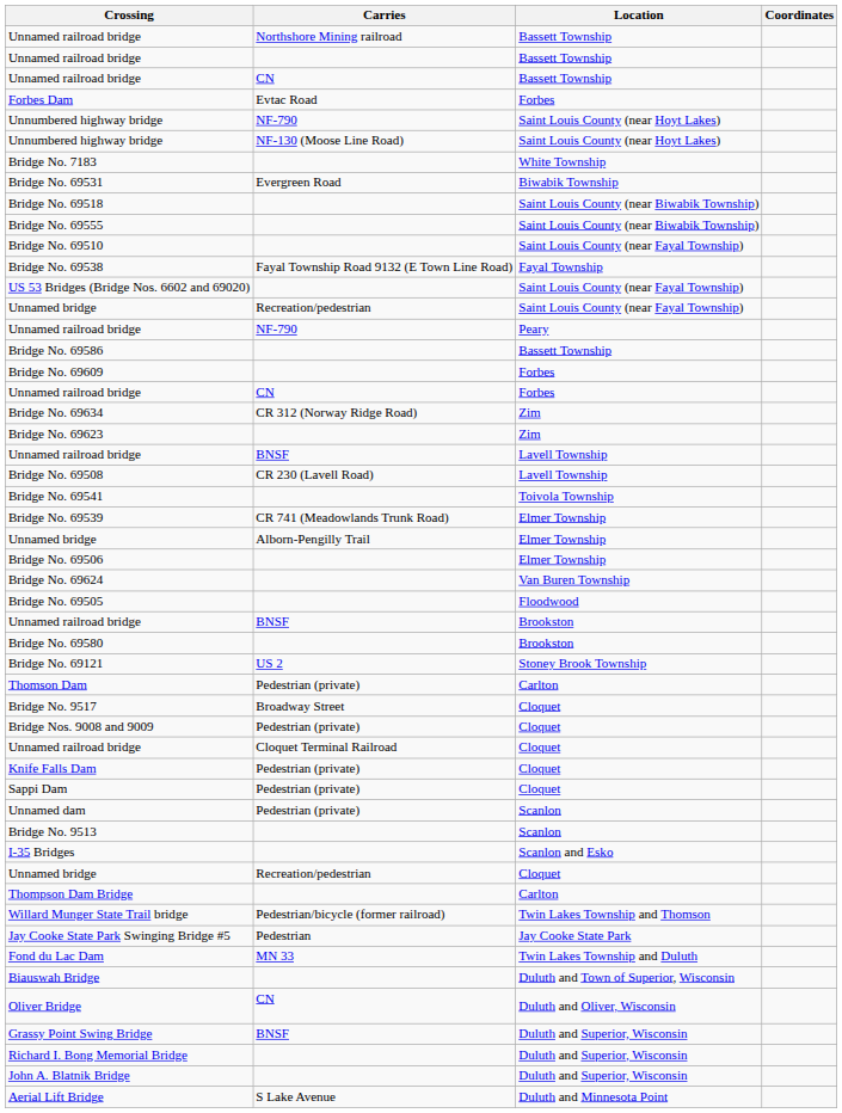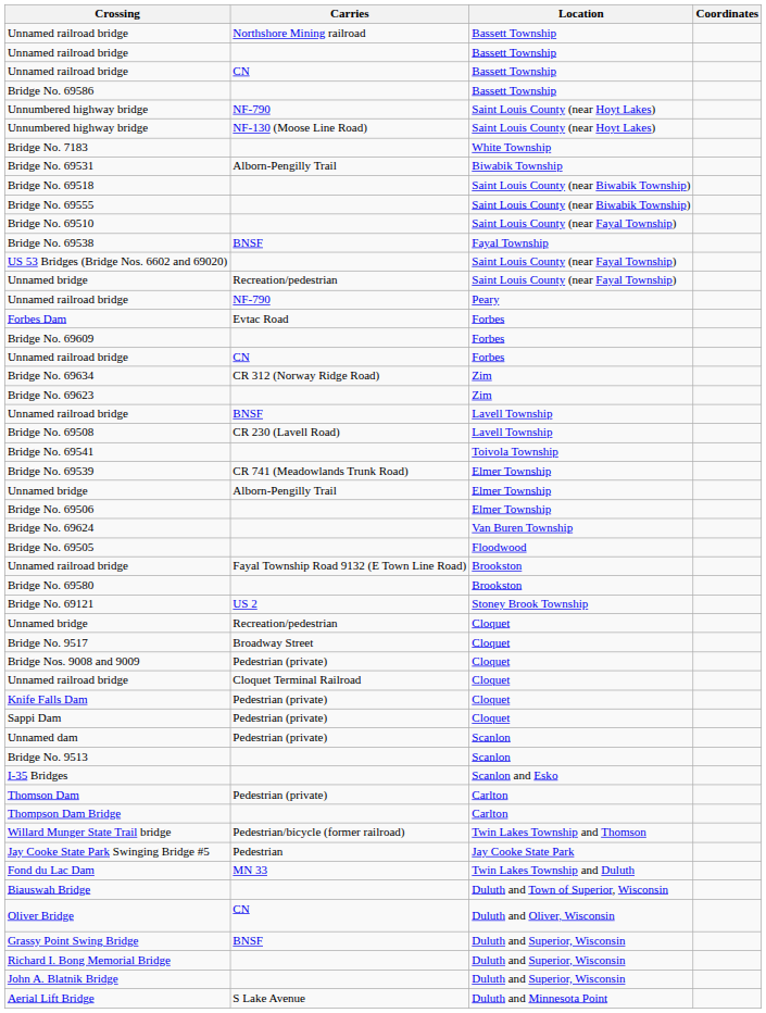 <table class="wikitable">
 <tr>
 <th>Crossing</th>
 <th>Carries</th>
 <th>Location</th>
 <th>Coordinates</th>
 </tr>
 <tr>
 <td>Unnamed railroad bridge</td>
 <td><a href='#'>Northshore Mining</a> railroad</td>
 <td><a href='#'>Bassett Township</a></td>
 <td></td>
 </tr>
 <tr>
 <td>Unnamed railroad bridge</td>
 <td></td>
 <td><a href='#'>Bassett Township</a></td>
 <td></td>
 </tr>
 <tr>
 <td>Unnamed railroad bridge</td>
 <td> <a href='#'>CN</a></td>
 <td><a href='#'>Bassett Township</a></td>
 <td></td>
 </tr>
 <tr>
-<td><a href='#'>Forbes Dam</a></td>
-<td>Evtac Road</td>
-<td><a href='#'>Forbes</a></td>
+<td>Bridge No. 69586</td>
+<td><br></td>
+<td><a href='#'>Bassett Township</a></td>
 <td></td>
 </tr>
 <tr>
 <td>Unnumbered highway bridge</td>
 <td><a href='#'>NF-790</a></td>
 <td><a href='#'>Saint Louis County</a> (near <a href='#'>Hoyt Lakes</a>)</td>
 <td></td>
 </tr>
 <tr>
 <td>Unnumbered highway bridge</td>
 <td><a href='#'>NF-130</a> (Moose Line Road)</td>
 <td><a href='#'>Saint Louis County</a> (near <a href='#'>Hoyt Lakes</a>)</td>
 <td></td>
 </tr>
 <tr>
 <td>Bridge No. 7183</td>
 <td></td>
 <td><a href='#'>White Township</a></td>
 <td></td>
 </tr>
 <tr>
 <td>Bridge No. 69531</td>
-<td>Evergreen Road</td>
+<td>Alborn-Pengilly Trail</td>
 <td><a href='#'>Biwabik Township</a></td>
 <td></td>
 </tr>
 <tr>
 <td>Bridge No. 69518</td>
 <td></td>
 <td><a href='#'>Saint Louis County</a> (near <a href='#'>Biwabik Township</a>)</td>
 <td></td>
 </tr>
 <tr>
 <td>Bridge No. 69555</td>
 <td></td>
 <td><a href='#'>Saint Louis County</a> (near <a href='#'>Biwabik Township</a>)</td>
 <td></td>
 </tr>
 <tr>
 <td>Bridge No. 69510</td>
 <td></td>
 <td><a href='#'>Saint Louis County</a> (near <a href='#'>Fayal Township</a>)</td>
 <td></td>
 </tr>
 <tr>
 <td>Bridge No. 69538</td>
-<td>Fayal Township Road 9132 (E Town Line Road)</td>
+<td> <a href='#'>BNSF</a></td>
 <td><a href='#'>Fayal Township</a></td>
 <td></td>
 </tr>
 <tr>
 <td><a href='#'>US 53</a> Bridges (Bridge Nos. 6602 and 69020)</td>
 <td></td>
 <td><a href='#'>Saint Louis County</a> (near <a href='#'>Fayal Township</a>)</td>
 <td></td>
 </tr>
 <tr>
 <td>Unnamed bridge</td>
 <td>Recreation/pedestrian</td>
 <td><a href='#'>Saint Louis County</a> (near <a href='#'>Fayal Township</a>)</td>
 <td></td>
 </tr>
 <tr>
 <td>Unnamed railroad bridge</td>
 <td><a href='#'>NF-790</a></td>
 <td><a href='#'>Peary</a></td>
 <td></td>
 </tr>
 <tr>
-<td>Bridge No. 69586</td>
-<td><br></td>
-<td><a href='#'>Bassett Township</a></td>
+<td><a href='#'>Forbes Dam</a></td>
+<td>Evtac Road</td>
+<td><a href='#'>Forbes</a></td>
 <td></td>
 </tr>
 <tr>
 <td>Bridge No. 69609</td>
 <td></td>
 <td><a href='#'>Forbes</a></td>
 <td></td>
 </tr>
 <tr>
 <td>Unnamed railroad bridge</td>
 <td> <a href='#'>CN</a></td>
 <td><a href='#'>Forbes</a></td>
 <td></td>
 </tr>
 <tr>
 <td>Bridge No. 69634</td>
 <td>CR 312 (Norway Ridge Road)</td>
 <td><a href='#'>Zim</a></td>
 <td></td>
 </tr>
 <tr>
 <td>Bridge No. 69623</td>
 <td></td>
 <td><a href='#'>Zim</a></td>
 <td></td>
 </tr>
 <tr>
 <td>Unnamed railroad bridge</td>
 <td> <a href='#'>BNSF</a></td>
 <td><a href='#'>Lavell Township</a></td>
 <td></td>
 </tr>
 <tr>
 <td>Bridge No. 69508</td>
 <td>CR 230 (Lavell Road)</td>
 <td><a href='#'>Lavell Township</a></td>
 <td></td>
 </tr>
 <tr>
 <td>Bridge No. 69541</td>
 <td></td>
 <td><a href='#'>Toivola Township</a></td>
 <td></td>
 </tr>
 <tr>
 <td>Bridge No. 69539</td>
 <td>CR 741 (Meadowlands Trunk Road)</td>
 <td><a href='#'>Elmer Township</a></td>
 <td></td>
 </tr>
 <tr>
 <td>Unnamed bridge</td>
 <td>Alborn-Pengilly Trail</td>
 <td><a href='#'>Elmer Township</a></td>
 <td></td>
 </tr>
 <tr>
 <td>Bridge No. 69506</td>
 <td></td>
 <td><a href='#'>Elmer Township</a></td>
 <td></td>
 </tr>
 <tr>
 <td>Bridge No. 69624</td>
 <td></td>
 <td><a href='#'>Van Buren Township</a></td>
 <td></td>
 </tr>
 <tr>
 <td>Bridge No. 69505</td>
 <td></td>
 <td><a href='#'>Floodwood</a></td>
 <td></td>
 </tr>
 <tr>
 <td>Unnamed railroad bridge</td>
-<td> <a href='#'>BNSF</a></td>
+<td>Fayal Township Road 9132 (E Town Line Road)</td>
 <td><a href='#'>Brookston</a></td>
 <td></td>
 </tr>
 <tr>
 <td>Bridge No. 69580</td>
 <td></td>
 <td><a href='#'>Brookston</a></td>
 <td></td>
 </tr>
 <tr>
 <td>Bridge No. 69121</td>
 <td> <a href='#'>US 2</a></td>
 <td><a href='#'>Stoney Brook Township</a></td>
 <td></td>
 </tr>
 <tr>
-<td><a href='#'>Thomson Dam</a></td>
-<td>Pedestrian (private)</td>
-<td><a href='#'>Carlton</a></td>
+<td>Unnamed bridge</td>
+<td>Recreation/pedestrian</td>
+<td><a href='#'>Cloquet</a></td>
 <td></td>
 </tr>
 <tr>
 <td>Bridge No. 9517</td>
 <td>Broadway Street</td>
 <td><a href='#'>Cloquet</a></td>
 <td></td>
 </tr>
 <tr>
 <td>Bridge Nos. 9008 and 9009</td>
 <td>Pedestrian (private)</td>
 <td><a href='#'>Cloquet</a></td>
 <td></td>
 </tr>
 <tr>
 <td>Unnamed railroad bridge</td>
 <td>Cloquet Terminal Railroad</td>
 <td><a href='#'>Cloquet</a></td>
 <td></td>
 </tr>
 <tr>
 <td><a href='#'>Knife Falls Dam</a></td>
 <td>Pedestrian (private)</td>
 <td><a href='#'>Cloquet</a></td>
 <td></td>
 </tr>
 <tr>
 <td>Sappi Dam</td>
 <td>Pedestrian (private)</td>
 <td><a href='#'>Cloquet</a></td>
 <td></td>
 </tr>
 <tr>
 <td>Unnamed dam</td>
 <td>Pedestrian (private)</td>
 <td><a href='#'>Scanlon</a></td>
 <td></td>
 </tr>
 <tr>
 <td>Bridge No. 9513</td>
 <td></td>
 <td><a href='#'>Scanlon</a></td>
 <td></td>
 </tr>
 <tr>
 <td><a href='#'>I-35</a> Bridges</td>
 <td></td>
 <td><a href='#'>Scanlon</a> and <a href='#'>Esko</a></td>
 <td></td>
 </tr>
 <tr>
-<td>Unnamed bridge</td>
-<td>Recreation/pedestrian</td>
-<td><a href='#'>Cloquet</a></td>
+<td><a href='#'>Thomson Dam</a></td>
+<td>Pedestrian (private)</td>
+<td><a href='#'>Carlton</a></td>
 <td></td>
 </tr>
 <tr>
 <td><a href='#'>Thompson Dam Bridge</a></td>
 <td></td>
 <td><a href='#'>Carlton</a></td>
 <td></td>
 </tr>
 <tr>
 <td><a href='#'>Willard Munger State Trail</a> bridge</td>
 <td>Pedestrian/bicycle (former railroad)</td>
 <td><a href='#'>Twin Lakes Township</a> and <a href='#'>Thomson</a></td>
 <td></td>
 </tr>
 <tr>
 <td><a href='#'>Jay Cooke State Park</a> Swinging Bridge #5</td>
 <td>Pedestrian</td>
 <td><a href='#'>Jay Cooke State Park</a></td>
 <td></td>
 </tr>
 <tr>
 <td><a href='#'>Fond du Lac Dam</a></td>
 <td> <a href='#'>MN 33</a></td>
 <td><a href='#'>Twin Lakes Township</a> and <a href='#'>Duluth</a></td>
 <td></td>
 </tr>
 <tr>
 <td><a href='#'>Biauswah Bridge</a></td>
 <td></td>
 <td><a href='#'>Duluth</a> and <a href='#'>Town of Superior</a>, <a href='#'>Wisconsin</a></td>
 <td></td>
 </tr>
 <tr>
 <td><a href='#'>Oliver Bridge</a></td>
 <td> <a href='#'>CN</a><br><br></td>
 <td><a href='#'>Duluth</a> and <a href='#'>Oliver, Wisconsin</a></td>
 <td></td>
 </tr>
 <tr>
 <td><a href='#'>Grassy Point Swing Bridge</a></td>
 <td> <a href='#'>BNSF</a></td>
 <td><a href='#'>Duluth</a> and <a href='#'>Superior, Wisconsin</a></td>
 <td></td>
 </tr>
 <tr>
 <td><a href='#'>Richard I. Bong Memorial Bridge</a></td>
 <td></td>
 <td><a href='#'>Duluth</a> and <a href='#'>Superior, Wisconsin</a></td>
 <td></td>
 </tr>
 <tr>
 <td><a href='#'>John A. Blatnik Bridge</a></td>
 <td></td>
 <td><a href='#'>Duluth</a> and <a href='#'>Superior, Wisconsin</a></td>
 <td></td>
 </tr>
 <tr>
 <td><a href='#'>Aerial Lift Bridge</a></td>
 <td>S Lake Avenue</td>
 <td><a href='#'>Duluth</a> and <a href='#'>Minnesota Point</a></td>
 <td></td>
 </tr>
 </table>
